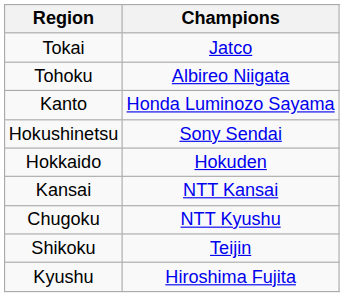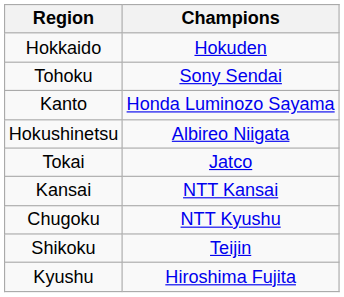 <table class="wikitable" style="text-align:center;">
 <tr>
 <th>Region</th>
 <th>Champions</th>
 </tr>
 <tr>
-<td>Tokai</td>
-<td><a href='#'>Jatco</a></td>
+<td>Hokkaido</td>
+<td><a href='#'>Hokuden</a></td>
 </tr>
 <tr>
 <td>Tohoku</td>
-<td><a href='#'>Albireo Niigata</a></td>
+<td><a href='#'>Sony Sendai</a></td>
 </tr>
 <tr>
 <td>Kanto</td>
 <td><a href='#'>Honda Luminozo Sayama</a></td>
 </tr>
 <tr>
 <td>Hokushinetsu</td>
-<td><a href='#'>Sony Sendai</a></td>
+<td><a href='#'>Albireo Niigata</a></td>
 </tr>
 <tr>
-<td>Hokkaido</td>
-<td><a href='#'>Hokuden</a></td>
+<td>Tokai</td>
+<td><a href='#'>Jatco</a></td>
 </tr>
 <tr>
 <td>Kansai</td>
 <td><a href='#'>NTT Kansai</a></td>
 </tr>
 <tr>
 <td>Chugoku</td>
 <td><a href='#'>NTT Kyushu</a></td>
 </tr>
 <tr>
 <td>Shikoku</td>
 <td><a href='#'>Teijin</a></td>
 </tr>
 <tr>
 <td>Kyushu</td>
 <td><a href='#'>Hiroshima Fujita</a></td>
 </tr>
 </table>
